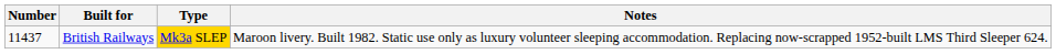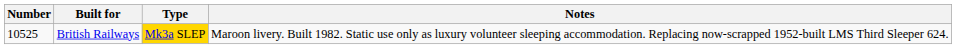 <table class="wikitable">
 <tr>
 <th>Number</th>
 <th>Built for</th>
 <th>Type</th>
 <th>Notes</th>
 </tr>
 <tr>
-<td>11437</td>
+<td>10525</td>
 <td><a href='#'>British Railways</a></td>
 <td style="background: gold;"><a href='#'>Mk3a</a> SLEP</td>
 <td>Maroon livery. Built 1982. Static use only as luxury volunteer sleeping accommodation. Replacing now-scrapped 1952-built LMS Third Sleeper 624.</td>
 </tr>
 </table>
